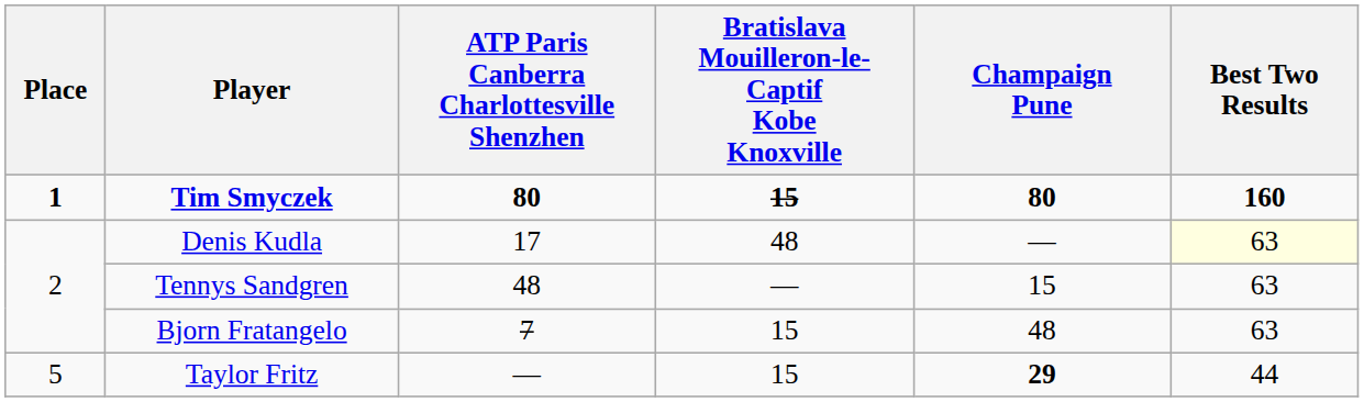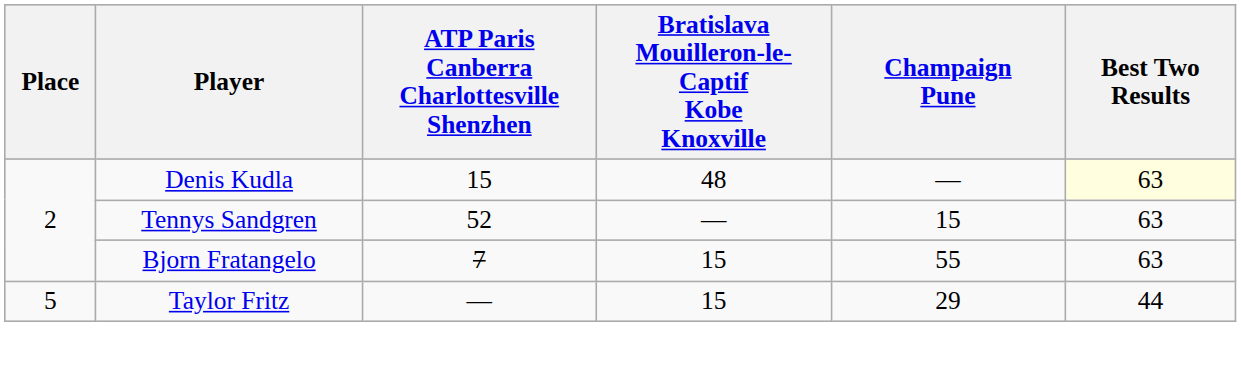 <table class="wikitable" style="text-align: center;">
 <tr>
 <th style="width:50px;">Place</th>
 <th width=160>Player</th>
 <th width=140><a href='#'>ATP Paris</a> <br> <a href='#'>Canberra</a> <br> <a href='#'>Charlottesville</a> <br> <a href='#'>Shenzhen</a></th>
 <th width=140><a href='#'>Bratislava</a> <br> <a href='#'>Mouilleron-le-Captif</a> <br> <a href='#'>Kobe</a> <br> <a href='#'>Knoxville</a></th>
 <th width=140><a href='#'>Champaign</a> <br> <a href='#'>Pune</a></th>
 <th width=100>Best Two Results</th>
 </tr>
 <tr>
-<td><strong>1</strong></td>
-<td><strong><a href='#'>Tim Smyczek</a></strong></td>
-<td><strong>80</strong></td>
-<td><strong><s>15</s></strong></td>
-<td><strong>80</strong></td>
-<td><strong>160</strong></td>
-</tr>
-<tr>
 <td rowspan=3>2</td>
 <td><a href='#'>Denis Kudla</a></td>
-<td>17</td>
+<td>15</td>
 <td>48</td>
 <td>—</td>
 <td style="background: lightyellow;">63</td>
 </tr>
 <tr>
 <td><a href='#'>Tennys Sandgren</a></td>
-<td>48</td>
+<td>52</td>
 <td>—</td>
 <td>15</td>
 <td>63</td>
 </tr>
 <tr>
 <td><a href='#'>Bjorn Fratangelo</a></td>
 <td><s>7</s></td>
 <td>15</td>
-<td>48</td>
+<td>55</td>
 <td>63</td>
 </tr>
 <tr>
 <td>5</td>
 <td><a href='#'>Taylor Fritz</a></td>
 <td>—</td>
 <td>15</td>
-<td><strong>29</strong></td>
+<td>29</td>
 <td>44</td>
 </tr>
 </table>
